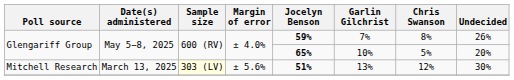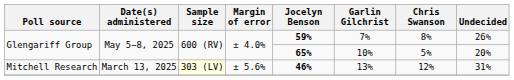 <table class="wikitable" style="font-size:90%;text-align:center;">
 <tr valign=bottom>
 <th>Poll source</th>
 <th>Date(s)<br>administered</th>
 <th>Sample<br>size</th>
 <th>Margin<br>of error</th>
 <th style="width:75px">Jocelyn<br>Benson</th>
 <th style="width:75px">Garlin<br>Gilchrist</th>
 <th style="width:75px">Chris<br>Swanson</th>
 <th>Undecided</th>
 </tr>
 <tr>
 <td style="text-align:left;" rowspan="2">Glengariff Group</td>
 <td rowspan="2">May 5−8, 2025</td>
 <td rowspan="2">600 (RV)</td>
 <td rowspan="2">± 4.0%</td>
 <td><strong>59%</strong></td>
 <td>7%</td>
 <td>8%</td>
 <td>26%</td>
 </tr>
 <tr>
 <td><strong>65%</strong></td>
 <td>10%</td>
 <td>5%</td>
 <td>20%</td>
 </tr>
 <tr>
 <td style="text-align:left;">Mitchell Research</td>
 <td>March 13, 2025</td>
 <td style="background: lightyellow;">303 (LV)</td>
 <td>± 5.6%</td>
-<td><strong>51%</strong></td>
+<td><strong>46%</strong></td>
 <td>13%</td>
 <td>12%</td>
-<td>30%</td>
+<td>31%</td>
 </tr>
 <tr>
 </tr>
 </table>
